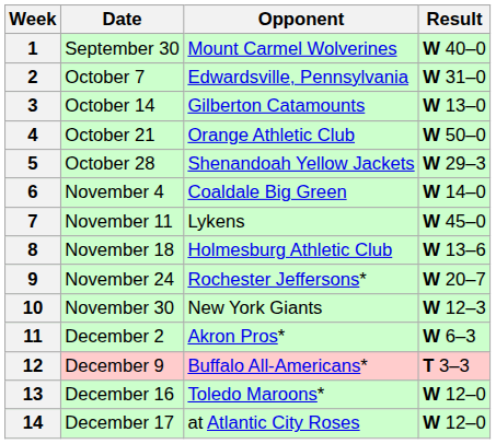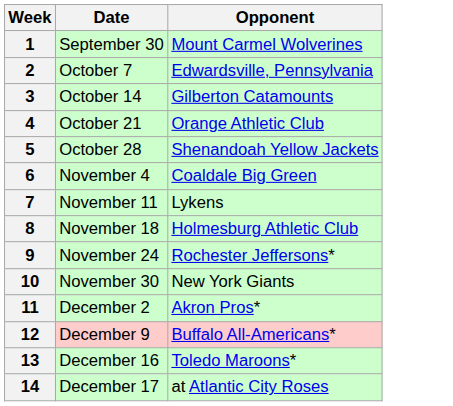 <table class="wikitable">
 <tr>
 <th>Week</th>
 <th>Date</th>
 <th>Opponent</th>
-<th>Result</th>
 </tr>
 <tr style="background:#cfc">
 <th>1</th>
 <td>September 30</td>
 <td><a href='#'>Mount Carmel Wolverines</a></td>
-<td><strong>W</strong> 40–0</td>
 </tr>
 <tr style="background:#cfc">
 <th>2</th>
 <td>October 7</td>
 <td><a href='#'>Edwardsville, Pennsylvania</a></td>
-<td><strong>W</strong> 31–0</td>
 </tr>
 <tr style="background:#cfc">
 <th>3</th>
 <td>October 14</td>
 <td><a href='#'>Gilberton Catamounts</a></td>
-<td><strong>W</strong> 13–0</td>
 </tr>
 <tr style="background:#cfc">
 <th>4</th>
 <td>October 21</td>
 <td><a href='#'>Orange Athletic Club</a></td>
-<td><strong>W</strong> 50–0</td>
 </tr>
 <tr style="background:#cfc">
 <th>5</th>
 <td>October 28</td>
 <td><a href='#'>Shenandoah Yellow Jackets</a></td>
-<td><strong>W</strong> 29–3</td>
 </tr>
 <tr style="background:#cfc">
 <th>6</th>
 <td>November 4</td>
 <td><a href='#'>Coaldale Big Green</a></td>
-<td><strong>W</strong> 14–0</td>
 </tr>
 <tr style="background:#cfc">
 <th>7</th>
 <td>November 11</td>
 <td>Lykens</td>
-<td><strong>W</strong> 45–0</td>
 </tr>
 <tr style="background:#cfc">
 <th>8</th>
 <td>November 18</td>
 <td><a href='#'>Holmesburg Athletic Club</a></td>
-<td><strong>W</strong> 13–6</td>
 </tr>
 <tr style="background:#cfc">
 <th>9</th>
 <td>November 24</td>
 <td><a href='#'>Rochester Jeffersons</a>*</td>
-<td><strong>W</strong> 20–7</td>
 </tr>
 <tr style="background:#cfc">
 <th>10</th>
 <td>November 30</td>
 <td>New York Giants</td>
-<td><strong>W</strong> 12–3</td>
 </tr>
 <tr style="background:#cfc">
 <th>11</th>
 <td>December 2</td>
 <td><a href='#'>Akron Pros</a>*</td>
-<td><strong>W</strong> 6–3</td>
 </tr>
 <tr style="background:#fcc">
 <th>12</th>
 <td>December 9</td>
 <td><a href='#'>Buffalo All-Americans</a>*</td>
-<td><strong>T</strong> 3–3</td>
 </tr>
 <tr style="background:#cfc">
 <th>13</th>
 <td>December 16</td>
 <td><a href='#'>Toledo Maroons</a>*</td>
-<td><strong>W</strong> 12–0</td>
 </tr>
 <tr style="background:#cfc">
 <th>14</th>
 <td>December 17</td>
 <td>at <a href='#'>Atlantic City Roses</a></td>
-<td><strong>W</strong> 12–0</td>
 </tr>
 </table>
